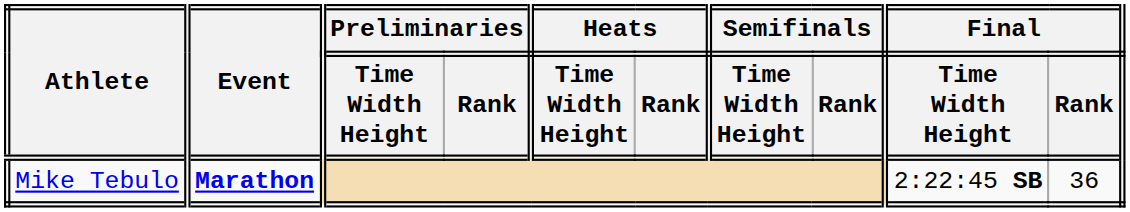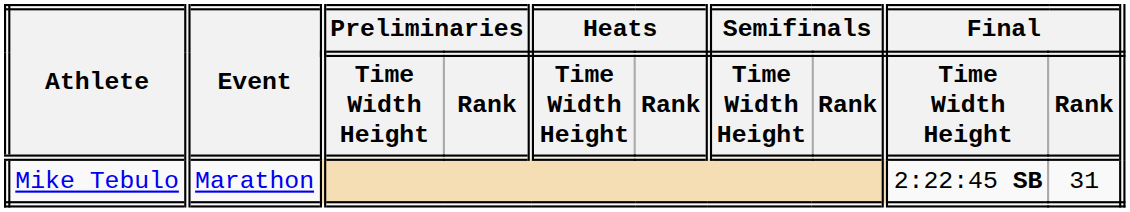 <table class=wikitable style="font-size:90%; border: double;">
 <tr>
 <th rowspan="2" style="border-right:double">Athlete</th>
 <th rowspan="2" style="border-right:double">Event</th>
 <th colspan="2" style="border-right:double; border-bottom:double;">Preliminaries</th>
 <th colspan="2" style="border-right:double; border-bottom:double;">Heats</th>
 <th colspan="2" style="border-right:double; border-bottom:double;">Semifinals</th>
 <th colspan="2" style="border-right:double; border-bottom:double;">Final</th>
 </tr>
 <tr>
 <th>Time<br>Width<br>Height</th>
 <th style="border-right:double">Rank</th>
 <th>Time<br>Width<br>Height</th>
 <th style="border-right:double">Rank</th>
 <th>Time<br>Width<br>Height</th>
 <th style="border-right:double">Rank</th>
 <th>Time<br>Width<br>Height</th>
 <th style="border-right:double">Rank</th>
 </tr>
 <tr style="border-top: double;">
 <td style="border-right:double"><a href='#'>Mike Tebulo</a></td>
-<td style="border-right:double"><strong><a href='#'>Marathon</a></strong></td>
+<td style="border-right:double"><a href='#'>Marathon</a></td>
 <td style="border-right:double" colspan= 6 bgcolor="wheat"></td>
 <td align=center>2:22:45 <strong>SB</strong></td>
-<td align=center>36</td>
+<td align=center>31</td>
 </tr>
 </table>
